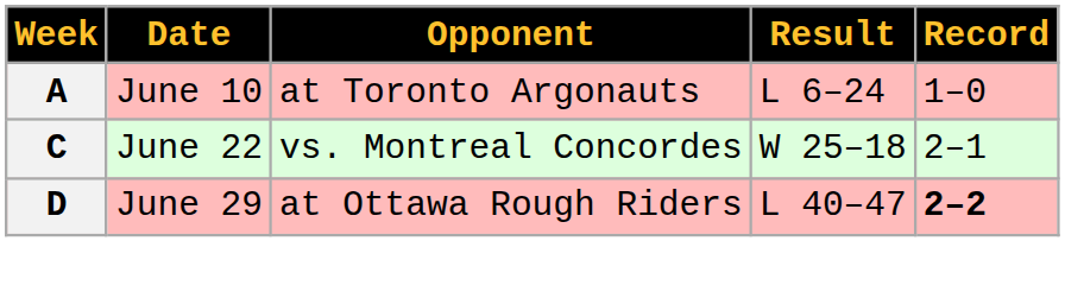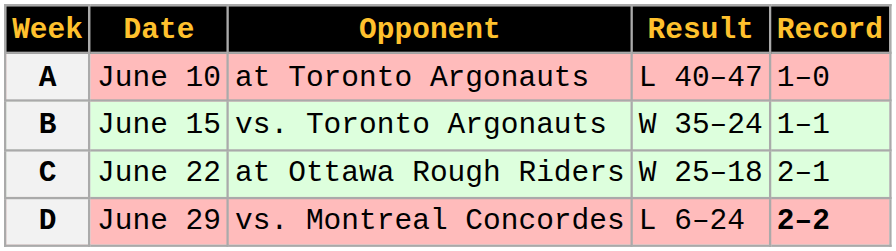 <table class="wikitable sortable">
 <tr>
 <th style="background:black;color:#FFC12D;">Week</th>
 <th style="background:black;color:#FFC12D;">Date</th>
 <th style="background:black;color:#FFC12D;">Opponent</th>
 <th style="background:black;color:#FFC12D;">Result</th>
 <th style="background:black;color:#FFC12D;">Record</th>
 </tr>
 <tr style="background:#ffbbbb">
 <th>A</th>
 <td>June 10</td>
 <td>at Toronto Argonauts</td>
-<td>L 6–24</td>
+<td>L 40–47</td>
 <td>1–0</td>
+</tr>
+<tr style="background:#ddffdd">
+<th>B</th>
+<td>June 15</td>
+<td>vs. Toronto Argonauts</td>
+<td>W 35–24</td>
+<td>1–1</td>
 </tr>
 <tr style="background:#ddffdd">
 <th>C</th>
 <td>June 22</td>
-<td>vs. Montreal Concordes</td>
+<td>at Ottawa Rough Riders</td>
 <td>W 25–18</td>
 <td>2–1</td>
 </tr>
 <tr style="background:#ffbbbb">
 <th>D</th>
 <td>June 29</td>
-<td>at Ottawa Rough Riders</td>
-<td>L 40–47</td>
+<td>vs. Montreal Concordes</td>
+<td>L 6–24</td>
 <td><strong>2–2</strong></td>
 </tr>
 </table>
